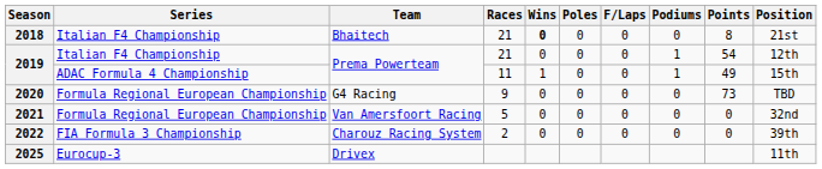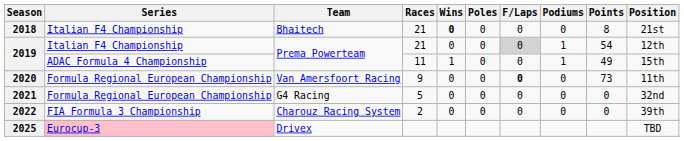 <table class="wikitable" style="font-size: 90%; text-align:center">
 <tr>
 <th>Season</th>
 <th>Series</th>
 <th>Team</th>
 <th>Races</th>
 <th>Wins</th>
 <th>Poles</th>
 <th>F/Laps</th>
 <th>Podiums</th>
 <th>Points</th>
 <th>Position</th>
 </tr>
 <tr>
 <th>2018</th>
 <td align=left><a href='#'>Italian F4 Championship</a></td>
 <td align=left><a href='#'>Bhaitech</a></td>
 <td>21</td>
 <td><strong>0</strong></td>
 <td>0</td>
 <td>0</td>
 <td>0</td>
 <td>8</td>
 <td>21st</td>
 </tr>
 <tr>
 <th rowspan=2>2019</th>
 <td align=left><a href='#'>Italian F4 Championship</a></td>
 <td rowspan=2 align=left><a href='#'>Prema Powerteam</a></td>
 <td>21</td>
 <td>0</td>
 <td>0</td>
-<td>0</td>
+<td style="background: lightgrey;">0</td>
 <td>1</td>
 <td>54</td>
 <td>12th</td>
 </tr>
 <tr>
 <td align=left><a href='#'>ADAC Formula 4 Championship</a></td>
 <td>11</td>
 <td>1</td>
 <td>0</td>
 <td>0</td>
 <td>1</td>
 <td>49</td>
 <td>15th</td>
 </tr>
 <tr>
 <th>2020</th>
 <td align=left><a href='#'>Formula Regional European Championship</a></td>
-<td align=left>G4 Racing</td>
+<td align=left><a href='#'>Van Amersfoort Racing</a></td>
 <td>9</td>
 <td>0</td>
 <td>0</td>
-<td>0</td>
+<td><strong>0</strong></td>
 <td>0</td>
 <td>73</td>
-<td>TBD</td>
+<td>11th</td>
 </tr>
 <tr>
 <th>2021</th>
 <td align=left><a href='#'>Formula Regional European Championship</a></td>
-<td align=left><a href='#'>Van Amersfoort Racing</a></td>
+<td align=left>G4 Racing</td>
 <td>5</td>
 <td>0</td>
 <td>0</td>
 <td>0</td>
 <td>0</td>
 <td>0</td>
 <td>32nd</td>
 </tr>
 <tr>
 <th>2022</th>
 <td align=left><a href='#'>FIA Formula 3 Championship</a></td>
 <td align=left><a href='#'>Charouz Racing System</a></td>
 <td>2</td>
 <td>0</td>
 <td>0</td>
 <td>0</td>
 <td>0</td>
 <td>0</td>
 <td>39th</td>
 </tr>
 <tr>
 <th>2025</th>
-<td align="left"><a href='#'>Eurocup-3</a></td>
+<td align="left" style="background: pink;"><a href='#'>Eurocup-3</a></td>
 <td align="left"><a href='#'>Drivex</a></td>
 <td></td>
 <td></td>
 <td></td>
 <td></td>
 <td></td>
 <td></td>
-<td>11th</td>
+<td>TBD</td>
 </tr>
 </table>
